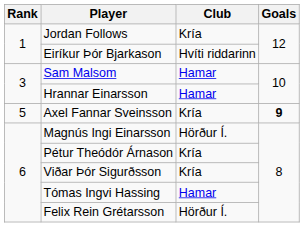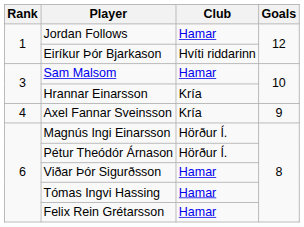 <table class="wikitable sortable" style="text-align:center">
 <tr>
 <th>Rank</th>
 <th>Player</th>
 <th>Club</th>
 <th>Goals</th>
 </tr>
 <tr>
 <td rowspan="2">1</td>
 <td align="left"> Jordan Follows</td>
-<td align="left">Kría</td>
+<td align="left"><a href='#'>Hamar</a></td>
 <td rowspan="2">12</td>
 </tr>
 <tr>
 <td align="left"> Eiríkur Þór Bjarkason</td>
 <td align="left">Hvíti riddarinn</td>
 </tr>
 <tr>
 <td rowspan="2">3</td>
 <td align="left"> <a href='#'>Sam Malsom</a></td>
 <td align="left"><a href='#'>Hamar</a></td>
 <td rowspan="2">10</td>
 </tr>
 <tr>
 <td align="left"> Hrannar Einarsson</td>
-<td align="left"><a href='#'>Hamar</a></td>
+<td align="left">Kría</td>
 </tr>
 <tr>
-<td>5</td>
+<td>4</td>
 <td align="left"> Axel Fannar Sveinsson</td>
 <td align="left">Kría</td>
-<td><strong>9</strong></td>
+<td>9</td>
 </tr>
 <tr>
 <td rowspan="5">6</td>
 <td align="left"> Magnús Ingi Einarsson</td>
 <td align="left">Hörður Í.</td>
 <td rowspan="5">8</td>
 </tr>
 <tr>
 <td align="left"> Pétur Theódór Árnason</td>
-<td align="left">Kría</td>
+<td align="left">Hörður Í.</td>
 </tr>
 <tr>
 <td align="left"> Viðar Þór Sigurðsson</td>
-<td align="left">Kría</td>
+<td align="left"><a href='#'>Hamar</a></td>
 </tr>
 <tr>
 <td align="left"> Tómas Ingvi Hassing</td>
 <td align="left"><a href='#'>Hamar</a></td>
 </tr>
 <tr>
 <td align="left"> Felix Rein Grétarsson</td>
-<td align="left">Hörður Í.</td>
+<td align="left"><a href='#'>Hamar</a></td>
 </tr>
 </table>
